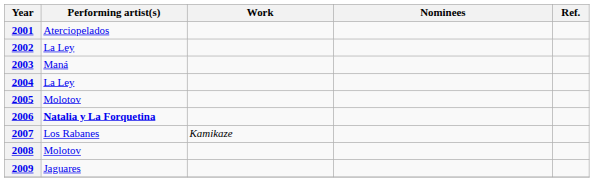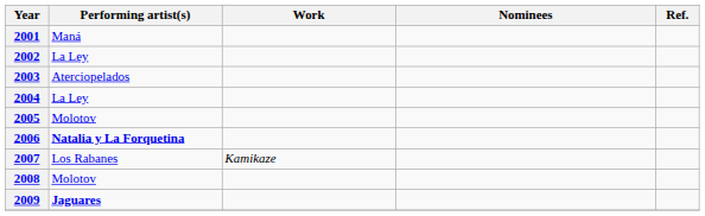 <table class="wikitable plainrowheaders sortable">
 <tr>
 <th scope="col" width="5%">Year</th>
 <th scope="col" width="20%">Performing artist(s)</th>
 <th scope="col" width="20%">Work</th>
 <th scope="col" class="unsortable" width="30%">Nominees</th>
 <th scope="col" class="unsortable" width="5%">Ref.</th>
 </tr>
 <tr>
 <th scope="row" style="text-align:center;"><a href='#'><strong>2001</strong></a></th>
-<td scope="row"><a href='#'>Aterciopelados</a></td>
+<td scope="row"><a href='#'>Maná</a></td>
 <td scope="row"></td>
 <td scope="row"></td>
 <td align="center"></td>
 </tr>
 <tr>
 <th scope="row"  style="text-align:center;"><a href='#'><strong>2002</strong></a></th>
 <td scope="row"><a href='#'>La Ley</a></td>
 <td scope="row"></td>
 <td scope="row"></td>
 <td align="center"></td>
 </tr>
 <tr>
 <th scope="row"  style="text-align:center;"><a href='#'><strong>2003</strong></a></th>
-<td scope="row"><a href='#'>Maná</a></td>
+<td scope="row"><a href='#'>Aterciopelados</a></td>
 <td scope="row"></td>
 <td scope="row"></td>
 <td align="center"></td>
 </tr>
 <tr>
 <th scope="row"  style="text-align:center;"><a href='#'><strong>2004</strong></a></th>
 <td scope="row"><a href='#'>La Ley</a></td>
 <td scope="row"></td>
 <td scope="row"></td>
 <td align="center"></td>
 </tr>
 <tr>
 <th scope="row"  style="text-align:center;"><a href='#'><strong>2005</strong></a></th>
 <td scope="row"><a href='#'>Molotov</a></td>
 <td scope="row"></td>
 <td scope="row"></td>
 <td align="center"></td>
 </tr>
 <tr>
 <th scope="row"  style="text-align:center;"><a href='#'><strong>2006</strong></a></th>
 <td scope="row"><strong><a href='#'>Natalia y La Forquetina</a></strong></td>
 <td scope="row"></td>
 <td scope="row"></td>
 <td align="center"></td>
 </tr>
 <tr>
 <th scope="row"  style="text-align:center;"><a href='#'><strong>2007</strong></a></th>
 <td scope="row"><a href='#'>Los Rabanes</a></td>
 <td scope="row"><em>Kamikaze</em></td>
 <td scope="row"></td>
 <td align="center"></td>
 </tr>
 <tr>
 <th scope="row"  style="text-align:center;"><a href='#'><strong>2008</strong></a></th>
 <td scope="row"><a href='#'>Molotov</a></td>
 <td scope="row"></td>
 <td scope="row"></td>
 <td align="center"></td>
 </tr>
 <tr>
 <th scope="row" style="text-align:center;"><a href='#'><strong>2009</strong></a></th>
-<td scope="row"><a href='#'>Jaguares</a></td>
+<td scope="row"><strong><a href='#'>Jaguares</a></strong></td>
 <td scope="row"></td>
 <td scope="row"></td>
 <td align="center"></td>
 </tr>
 <tr>
 </tr>
 </table>
